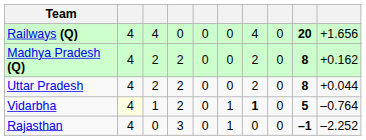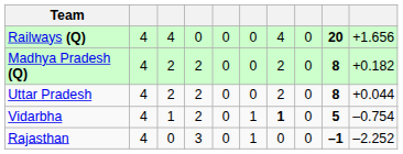 <table class="wikitable" style="text-align:center">
 <tr>
 <th style="width:140px;">Team</th>
 <th style="width:25px;"></th>
 <th style="width:25px;"></th>
 <th style="width:25px;"></th>
 <th style="width:25px;"></th>
 <th style="width:25px;"></th>
 <th style="width:25px;"></th>
 <th style="width:25px;"></th>
 <th style="width:25px;"></th>
 <th style="width:40px;"></th>
 </tr>
 <tr style="background:#cfc;">
 <td style="text-align:left"><a href='#'>Railways</a> <strong>(Q)</strong></td>
 <td>4</td>
 <td>4</td>
 <td>0</td>
 <td>0</td>
 <td>0</td>
 <td>4</td>
 <td>0</td>
 <td><strong>20</strong></td>
 <td>+1.656</td>
 </tr>
 <tr style="background:#cfc;">
 <td style="text-align:left"><a href='#'>Madhya Pradesh</a> <strong>(Q)</strong></td>
 <td>4</td>
 <td>2</td>
 <td>2</td>
 <td>0</td>
 <td>0</td>
 <td>2</td>
 <td>0</td>
 <td><strong>8</strong></td>
-<td>+0.162</td>
+<td>+0.182</td>
 </tr>
 <tr>
 <td style="text-align:left"><a href='#'>Uttar Pradesh</a></td>
 <td>4</td>
 <td>2</td>
 <td>2</td>
 <td>0</td>
 <td>0</td>
 <td>2</td>
 <td>0</td>
 <td><strong>8</strong></td>
 <td>+0.044</td>
 </tr>
 <tr>
 <td style="text-align:left"><a href='#'>Vidarbha</a></td>
-<td style="background: lightyellow;">4</td>
+<td>4</td>
 <td>1</td>
 <td>2</td>
 <td>0</td>
 <td>1</td>
 <td><strong>1</strong></td>
 <td>0</td>
 <td><strong>5</strong></td>
-<td>–0.764</td>
+<td>–0.754</td>
 </tr>
 <tr>
 <td style="text-align:left"><a href='#'>Rajasthan</a></td>
 <td>4</td>
 <td>0</td>
 <td>3</td>
 <td>0</td>
 <td>1</td>
 <td>0</td>
 <td>0</td>
 <td><strong>–1</strong></td>
 <td>–2.252</td>
 </tr>
 </table>
